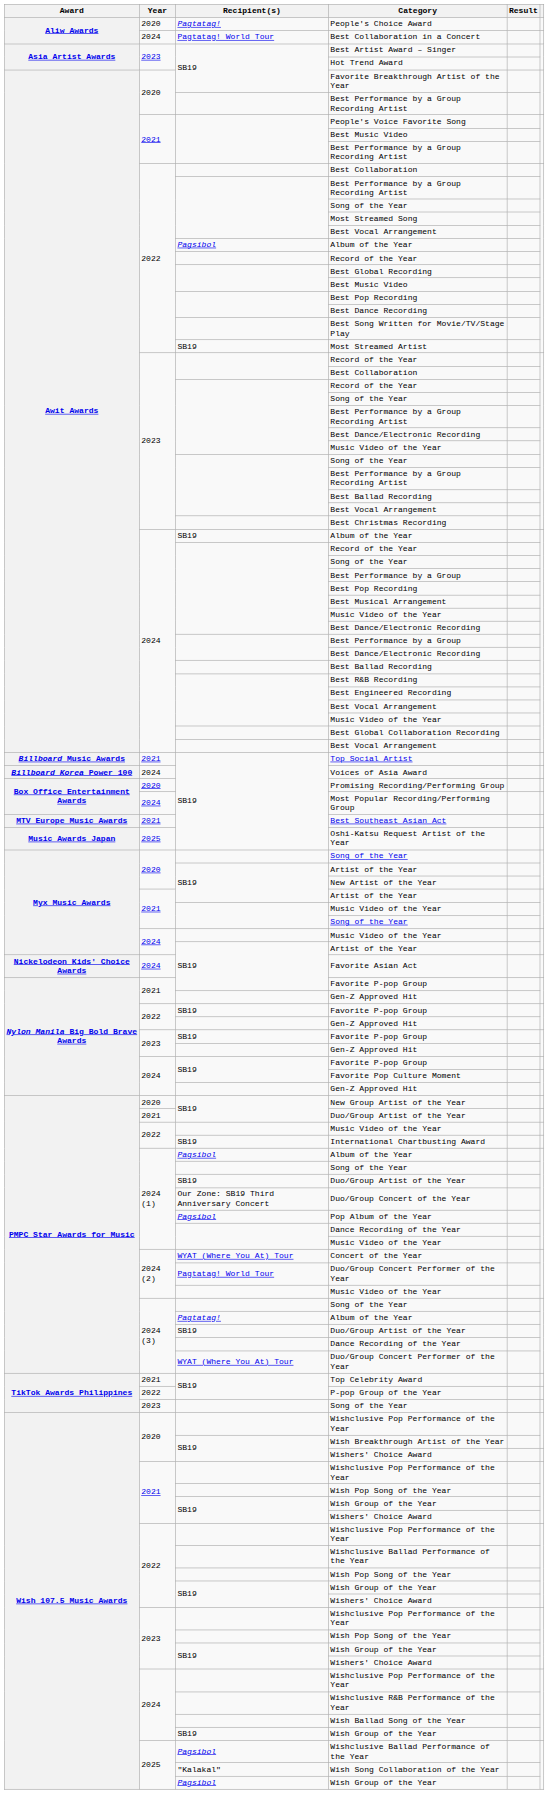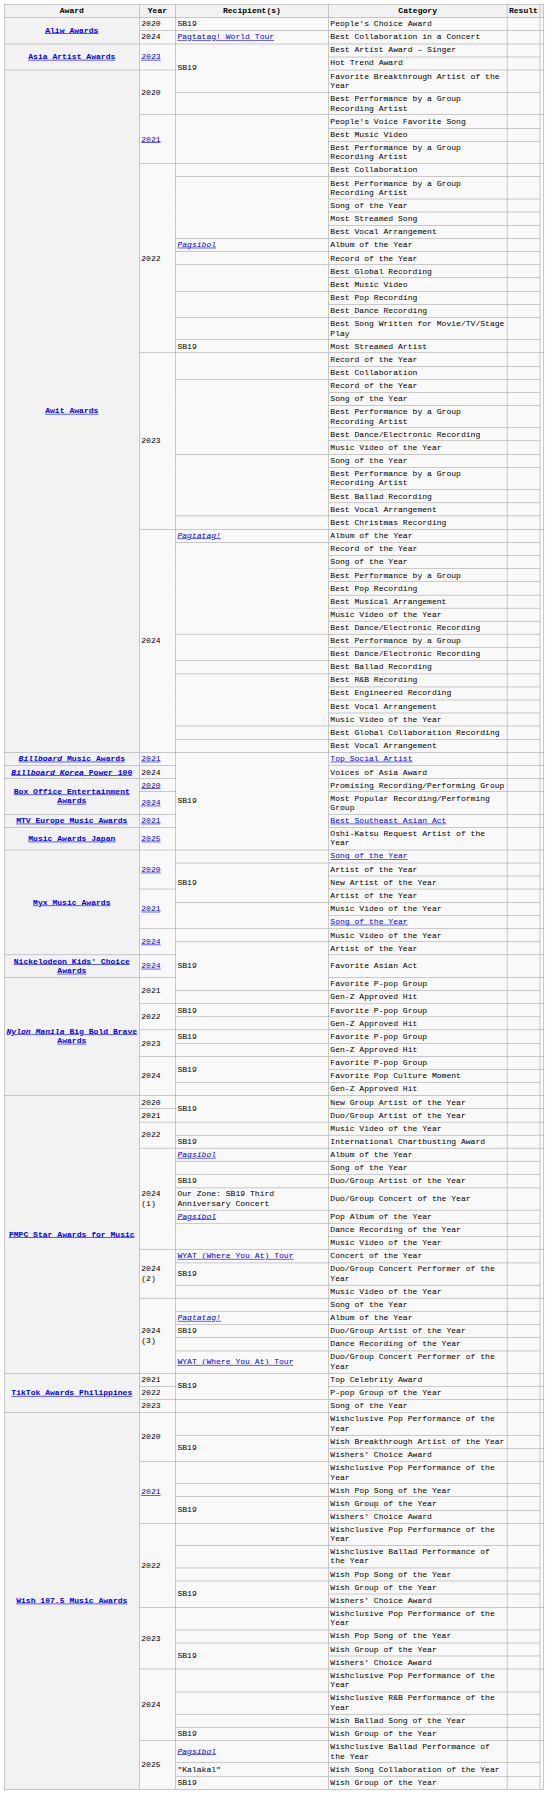 <table class="wikitable sortable plainrowheaders">
 <tr>
 <th scope="col">Award</th>
 <th scope="col">Year</th>
 <th scope="col">Recipient(s)</th>
 <th scope="col">Category</th>
 <th scope="col">Result</th>
 <th scope="col" class="unsortable"></th>
 </tr>
 <tr>
 <th rowspan="2" scope="row"><a href='#'>Aliw Awards</a></th>
 <td>2020</td>
-<td><em><a href='#'>Pagtatag!</a></em></td>
+<td>SB19</td>
 <td>People's Choice Award</td>
 <td></td>
 <td style="text-align:center;"></td>
 </tr>
 <tr>
 <td>2024</td>
 <td><a href='#'>Pagtatag! World Tour</a></td>
 <td>Best Collaboration in a Concert</td>
 <td></td>
 <td style="text-align:center;"></td>
 </tr>
 <tr>
 <th rowspan="2" scope="rowgroup"><a href='#'>Asia Artist Awards</a></th>
 <td rowspan="2"><a href='#'>2023</a></td>
 <td rowspan="3">SB19</td>
 <td>Best Artist Award – Singer</td>
 <td></td>
 <td rowspan="2" style="text-align:center;"></td>
 </tr>
 <tr>
 <td>Hot Trend Award</td>
 <td></td>
 </tr>
 <tr>
 <th rowspan="47" scope="rowgroup"><a href='#'>Awit Awards</a></th>
 <td rowspan="2">2020</td>
 <td>Favorite Breakthrough Artist of the Year</td>
 <td></td>
 <td rowspan="2" style="text-align:center;"></td>
 </tr>
 <tr>
 <td></td>
 <td>Best Performance by a Group Recording Artist</td>
 <td></td>
 </tr>
 <tr>
 <td rowspan="3"><a href='#'>2021</a></td>
 <td rowspan="3"></td>
 <td>People's Voice Favorite Song</td>
 <td></td>
 <td rowspan="3" style="text-align:center;"></td>
 </tr>
 <tr>
 <td>Best Music Video</td>
 <td></td>
 </tr>
 <tr>
 <td>Best Performance by a Group Recording Artist</td>
 <td></td>
 </tr>
 <tr>
 <td rowspan="13">2022</td>
 <td> </td>
 <td>Best Collaboration</td>
 <td></td>
 <td rowspan="13" style="text-align:center;"></td>
 </tr>
 <tr>
 <td rowspan="4"></td>
 <td>Best Performance by a Group Recording Artist</td>
 <td></td>
 </tr>
 <tr>
 <td>Song of the Year</td>
 <td></td>
 </tr>
 <tr>
 <td>Most Streamed Song</td>
 <td></td>
 </tr>
 <tr>
 <td>Best Vocal Arrangement</td>
 <td></td>
 </tr>
 <tr>
 <td><em><a href='#'>Pagsibol</a></em></td>
 <td>Album of the Year</td>
 <td></td>
 </tr>
 <tr>
 <td> </td>
 <td>Record of the Year</td>
 <td></td>
 </tr>
 <tr>
 <td rowspan="2"></td>
 <td>Best Global Recording</td>
 <td></td>
 </tr>
 <tr>
 <td>Best Music Video</td>
 <td></td>
 </tr>
 <tr>
 <td rowspan="2"></td>
 <td>Best Pop Recording</td>
 <td></td>
 </tr>
 <tr>
 <td>Best Dance Recording</td>
 <td></td>
 </tr>
 <tr>
 <td></td>
 <td>Best Song Written for Movie/TV/Stage Play</td>
 <td></td>
 </tr>
 <tr>
 <td>SB19</td>
 <td>Most Streamed Artist</td>
 <td></td>
 </tr>
 <tr>
 <td rowspan="12">2023</td>
 <td rowspan="2"> </td>
 <td>Record of the Year</td>
 <td></td>
 <td rowspan="12" style="text-align:center;"></td>
 </tr>
 <tr>
 <td>Best Collaboration</td>
 <td></td>
 </tr>
 <tr>
 <td rowspan="5"></td>
 <td>Record of the Year</td>
 <td></td>
 </tr>
 <tr>
 <td>Song of the Year</td>
 <td></td>
 </tr>
 <tr>
 <td>Best Performance by a Group Recording Artist</td>
 <td></td>
 </tr>
 <tr>
 <td>Best Dance/Electronic Recording</td>
 <td></td>
 </tr>
 <tr>
 <td>Music Video of the Year</td>
 <td></td>
 </tr>
 <tr>
 <td rowspan="4"></td>
 <td>Song of the Year</td>
 <td></td>
 </tr>
 <tr>
 <td>Best Performance by a Group Recording Artist</td>
 <td></td>
 </tr>
 <tr>
 <td>Best Ballad Recording</td>
 <td></td>
 </tr>
 <tr>
 <td>Best Vocal Arrangement</td>
 <td></td>
 </tr>
 <tr>
 <td></td>
 <td>Best Christmas Recording</td>
 <td></td>
 </tr>
 <tr>
 <td rowspan="17">2024</td>
-<td>SB19</td>
+<td><em><a href='#'>Pagtatag!</a></em></td>
 <td>Album of the Year</td>
 <td></td>
 <td rowspan="17" style="text-align:center;"></td>
 </tr>
 <tr>
 <td rowspan="7"></td>
 <td>Record of the Year</td>
 <td></td>
 </tr>
 <tr>
 <td>Song of the Year</td>
 <td></td>
 </tr>
 <tr>
 <td>Best Performance by a Group</td>
 <td></td>
 </tr>
 <tr>
 <td>Best Pop Recording</td>
 <td></td>
 </tr>
 <tr>
 <td>Best Musical Arrangement</td>
 <td></td>
 </tr>
 <tr>
 <td>Music Video of the Year</td>
 <td></td>
 </tr>
 <tr>
 <td>Best Dance/Electronic Recording</td>
 <td></td>
 </tr>
 <tr>
 <td rowspan="2"></td>
 <td>Best Performance by a Group</td>
 <td></td>
 </tr>
 <tr>
 <td>Best Dance/Electronic Recording</td>
 <td></td>
 </tr>
 <tr>
 <td></td>
 <td>Best Ballad Recording</td>
 <td></td>
 </tr>
 <tr>
 <td rowspan="4"></td>
 <td>Best R&B Recording</td>
 <td></td>
 </tr>
 <tr>
 <td>Best Engineered Recording</td>
 <td></td>
 </tr>
 <tr>
 <td>Best Vocal Arrangement</td>
 <td></td>
 </tr>
 <tr>
 <td>Music Video of the Year</td>
 <td></td>
 </tr>
 <tr>
 <td></td>
 <td>Best Global Collaboration Recording</td>
 <td></td>
 </tr>
 <tr>
 <td></td>
 <td>Best Vocal Arrangement</td>
 <td></td>
 </tr>
 <tr>
 <th scope="row"><a href='#'><em>Billboard</em> Music Awards</a></th>
 <td><a href='#'>2021</a></td>
 <td rowspan="6">SB19</td>
 <td><a href='#'>Top Social Artist</a></td>
 <td></td>
 <td style="text-align:center;"></td>
 </tr>
 <tr>
 <th scope="row"><a href='#'><em>Billboard Korea</em> Power 100</a></th>
 <td>2024</td>
 <td>Voices of Asia Award</td>
 <td></td>
 <td style="text-align:center;"></td>
 </tr>
 <tr>
 <th rowspan="2" scope="row"><a href='#'>Box Office Entertainment Awards</a></th>
 <td><a href='#'>2020</a></td>
 <td>Promising Recording/Performing Group</td>
 <td></td>
 <td style="text-align:center;"></td>
 </tr>
 <tr>
 <td><a href='#'>2024</a></td>
 <td>Most Popular Recording/Performing Group</td>
 <td></td>
 <td style="text-align:center;"></td>
 </tr>
 <tr>
 <th scope="row"><a href='#'>MTV Europe Music Awards</a></th>
 <td><a href='#'>2021</a></td>
 <td><a href='#'>Best Southeast Asian Act</a></td>
 <td></td>
 <td style="text-align:center;"></td>
 </tr>
 <tr>
 <th scope="row"><a href='#'>Music Awards Japan</a></th>
 <td><a href='#'>2025</a></td>
 <td>Oshi-Katsu Request Artist of the Year</td>
 <td></td>
 <td style="text-align:center;"></td>
 </tr>
 <tr>
 <th rowspan="8" scope="rowgroup"><a href='#'>Myx Music Awards</a></th>
 <td rowspan="3"><a href='#'>2020</a></td>
 <td></td>
 <td><a href='#'>Song of the Year</a></td>
 <td></td>
 <td rowspan="3" style="text-align:center;"></td>
 </tr>
 <tr>
 <td rowspan="3">SB19</td>
 <td>Artist of the Year</td>
 <td></td>
 </tr>
 <tr>
 <td>New Artist of the Year</td>
 <td></td>
 </tr>
 <tr>
 <td rowspan="3"><a href='#'>2021</a></td>
 <td>Artist of the Year</td>
 <td></td>
 <td rowspan="3" style="text-align:center;"></td>
 </tr>
 <tr>
 <td rowspan="2"></td>
 <td>Music Video of the Year</td>
 <td></td>
 </tr>
 <tr>
 <td><a href='#'>Song of the Year</a></td>
 <td></td>
 </tr>
 <tr>
 <td rowspan="2"><a href='#'>2024</a></td>
 <td></td>
 <td>Music Video of the Year</td>
 <td></td>
 <td rowspan="2" style="text-align:center;"></td>
 </tr>
 <tr>
 <td rowspan="3">SB19</td>
 <td>Artist of the Year</td>
 <td></td>
 </tr>
 <tr>
 <th scope="row"><a href='#'>Nickelodeon Kids' Choice Awards</a></th>
 <td><a href='#'>2024</a></td>
 <td>Favorite Asian Act</td>
 <td></td>
 <td style="text-align:center;"></td>
 </tr>
 <tr>
 <th rowspan="9" scope="rowgroup"><a href='#'><em>Nylon Manila</em> Big Bold Brave Awards</a></th>
 <td rowspan="2">2021</td>
 <td>Favorite P-pop Group</td>
 <td></td>
 <td rowspan="2" style="text-align:center;"></td>
 </tr>
 <tr>
 <td></td>
 <td>Gen-Z Approved Hit</td>
 <td></td>
 </tr>
 <tr>
 <td rowspan="2">2022</td>
 <td>SB19</td>
 <td>Favorite P-pop Group</td>
 <td></td>
 <td rowspan="2" style="text-align:center;"></td>
 </tr>
 <tr>
 <td></td>
 <td>Gen-Z Approved Hit</td>
 <td></td>
 </tr>
 <tr>
 <td rowspan="2">2023</td>
 <td>SB19</td>
 <td>Favorite P-pop Group</td>
 <td></td>
 <td rowspan="2" style="text-align:center;"></td>
 </tr>
 <tr>
 <td></td>
 <td>Gen-Z Approved Hit</td>
 <td></td>
 </tr>
 <tr>
 <td rowspan="3">2024</td>
 <td rowspan="2">SB19</td>
 <td>Favorite P-pop Group</td>
 <td></td>
 <td style="text-align:center;"></td>
 </tr>
 <tr>
 <td>Favorite Pop Culture Moment</td>
 <td></td>
 <td rowspan="2" style="text-align:center;"></td>
 </tr>
 <tr>
 <td></td>
 <td>Gen-Z Approved Hit</td>
 <td></td>
 </tr>
 <tr>
 <th rowspan="19" scope="rowgroup"><a href='#'>PMPC Star Awards for Music</a></th>
 <td>2020</td>
 <td rowspan="2">SB19</td>
 <td>New Group Artist of the Year</td>
 <td></td>
 <td style="text-align:center;"></td>
 </tr>
 <tr>
 <td>2021</td>
 <td>Duo/Group Artist of the Year</td>
 <td></td>
 <td style="text-align:center;"></td>
 </tr>
 <tr>
 <td rowspan="2">2022</td>
 <td></td>
 <td>Music Video of the Year</td>
 <td></td>
 <td style="text-align:center;"></td>
 </tr>
 <tr>
 <td>SB19</td>
 <td>International Chartbusting Award</td>
 <td></td>
 <td style="text-align:center;"></td>
 </tr>
 <tr>
 <td rowspan="7">2024 (1)</td>
 <td><em><a href='#'>Pagsibol</a></em></td>
 <td>Album of the Year</td>
 <td></td>
 <td rowspan="7" style="text-align:center;"></td>
 </tr>
 <tr>
 <td></td>
 <td>Song of the Year</td>
 <td></td>
 </tr>
 <tr>
 <td>SB19</td>
 <td>Duo/Group Artist of the Year</td>
 <td></td>
 </tr>
 <tr>
 <td>Our Zone: SB19 Third Anniversary Concert</td>
 <td>Duo/Group Concert of the Year</td>
 <td></td>
 </tr>
 <tr>
 <td><em><a href='#'>Pagsibol</a></em></td>
 <td>Pop Album of the Year</td>
 <td></td>
 </tr>
 <tr>
 <td rowspan="2"></td>
 <td>Dance Recording of the Year</td>
 <td></td>
 </tr>
 <tr>
 <td>Music Video of the Year</td>
 <td></td>
 </tr>
 <tr>
 <td rowspan="3">2024 (2)</td>
 <td><a href='#'>WYAT (Where You At) Tour</a></td>
 <td>Concert of the Year</td>
 <td></td>
 <td rowspan="3" style="text-align:center;"></td>
 </tr>
 <tr>
-<td><a href='#'>Pagtatag! World Tour</a></td>
+<td>SB19</td>
 <td>Duo/Group Concert Performer of the Year</td>
 <td></td>
 </tr>
 <tr>
 <td></td>
 <td>Music Video of the Year</td>
 <td></td>
 </tr>
 <tr>
 <td rowspan="5">2024 (3)</td>
 <td></td>
 <td>Song of the Year</td>
 <td></td>
 <td rowspan="5" style="text-align:center;"></td>
 </tr>
 <tr>
 <td><em><a href='#'>Pagtatag!</a></em></td>
 <td>Album of the Year</td>
 <td></td>
 </tr>
 <tr>
 <td>SB19</td>
 <td>Duo/Group Artist of the Year</td>
 <td></td>
 </tr>
 <tr>
 <td></td>
 <td>Dance Recording of the Year</td>
 <td></td>
 </tr>
 <tr>
 <td><a href='#'>WYAT (Where You At) Tour</a></td>
 <td>Duo/Group Concert Performer of the Year</td>
 <td></td>
 </tr>
 <tr>
 <th rowspan="3" scope="rowgroup"><a href='#'>TikTok Awards Philippines</a></th>
 <td>2021</td>
 <td rowspan="2">SB19</td>
 <td>Top Celebrity Award</td>
 <td></td>
 <td style="text-align:center;"></td>
 </tr>
 <tr>
 <td>2022</td>
 <td>P-pop Group of the Year</td>
 <td></td>
 <td style="text-align:center;"></td>
 </tr>
 <tr>
 <td>2023</td>
 <td></td>
 <td>Song of the Year</td>
 <td></td>
 <td style="text-align:center;"></td>
 </tr>
 <tr>
 <th rowspan="23" scope="rowgroup"><a href='#'>Wish 107.5 Music Awards</a></th>
 <td rowspan="3">2020</td>
 <td></td>
 <td>Wishclusive Pop Performance of the Year</td>
 <td></td>
 <td rowspan="2" style="text-align:center;"></td>
 </tr>
 <tr>
 <td rowspan="2">SB19</td>
 <td>Wish Breakthrough Artist of the Year</td>
 <td></td>
 </tr>
 <tr>
 <td>Wishers' Choice Award</td>
 <td></td>
 <td style="text-align:center;"></td>
 </tr>
 <tr>
 <td rowspan="4"><a href='#'>2021</a></td>
 <td></td>
 <td>Wishclusive Pop Performance of the Year</td>
 <td></td>
 <td rowspan="4" style="text-align:center;"></td>
 </tr>
 <tr>
 <td></td>
 <td>Wish Pop Song of the Year</td>
 <td></td>
 </tr>
 <tr>
 <td rowspan="2">SB19</td>
 <td>Wish Group of the Year</td>
 <td></td>
 </tr>
 <tr>
 <td>Wishers' Choice Award</td>
 <td></td>
 </tr>
 <tr>
 <td rowspan="5">2022</td>
 <td></td>
 <td>Wishclusive Pop Performance of the Year</td>
 <td></td>
 <td rowspan="5" style="text-align:center;"></td>
 </tr>
 <tr>
 <td></td>
 <td>Wishclusive Ballad Performance of the Year</td>
 <td></td>
 </tr>
 <tr>
 <td></td>
 <td>Wish Pop Song of the Year</td>
 <td></td>
 </tr>
 <tr>
 <td rowspan="2">SB19</td>
 <td>Wish Group of the Year</td>
 <td></td>
 </tr>
 <tr>
 <td>Wishers' Choice Award</td>
 <td></td>
 </tr>
 <tr>
 <td rowspan="4">2023</td>
 <td></td>
 <td>Wishclusive Pop Performance of the Year</td>
 <td></td>
 <td rowspan="4" style="text-align:center;"></td>
 </tr>
 <tr>
 <td></td>
 <td>Wish Pop Song of the Year</td>
 <td></td>
 </tr>
 <tr>
 <td rowspan="2">SB19</td>
 <td>Wish Group of the Year</td>
 <td></td>
 </tr>
 <tr>
 <td>Wishers' Choice Award</td>
 <td></td>
 </tr>
 <tr>
 <td rowspan="4">2024</td>
 <td></td>
 <td>Wishclusive Pop Performance of the Year</td>
 <td></td>
 <td rowspan="4" style="text-align:center;"></td>
 </tr>
 <tr>
 <td></td>
 <td>Wishclusive R&B Performance of the Year</td>
 <td></td>
 </tr>
 <tr>
 <td></td>
 <td>Wish Ballad Song of the Year</td>
 <td></td>
 </tr>
 <tr>
 <td>SB19</td>
 <td>Wish Group of the Year</td>
 <td></td>
 </tr>
 <tr>
 <td rowspan="3">2025</td>
 <td><em><a href='#'>Pagsibol</a></em></td>
 <td>Wishclusive Ballad Performance of the Year</td>
 <td></td>
 <td rowspan="3" style="text-align:center;"></td>
 </tr>
 <tr>
 <td>"Kalakal" </td>
 <td>Wish Song Collaboration of the Year</td>
 <td></td>
 </tr>
 <tr>
-<td><em><a href='#'>Pagsibol</a></em></td>
+<td>SB19</td>
 <td>Wish Group of the Year</td>
 <td></td>
 </tr>
 </table>
